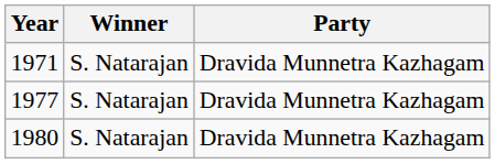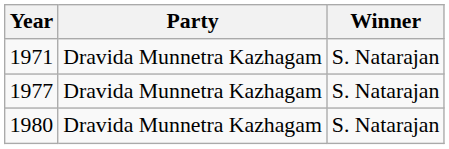 <table class="wikitable sortable">
 <tr>
 <th>Year</th>
+<th>Party</th>
 <th>Winner</th>
-<th>Party</th>
 </tr>
 <tr>
 <td>1971</td>
+<td>Dravida Munnetra Kazhagam</td>
 <td>S. Natarajan</td>
-<td>Dravida Munnetra Kazhagam</td>
 </tr>
 <tr>
 <td>1977</td>
+<td>Dravida Munnetra Kazhagam</td>
 <td>S. Natarajan</td>
-<td>Dravida Munnetra Kazhagam</td>
 </tr>
 <tr>
 <td>1980</td>
+<td>Dravida Munnetra Kazhagam</td>
 <td>S. Natarajan</td>
-<td>Dravida Munnetra Kazhagam</td>
 </tr>
 </table>
